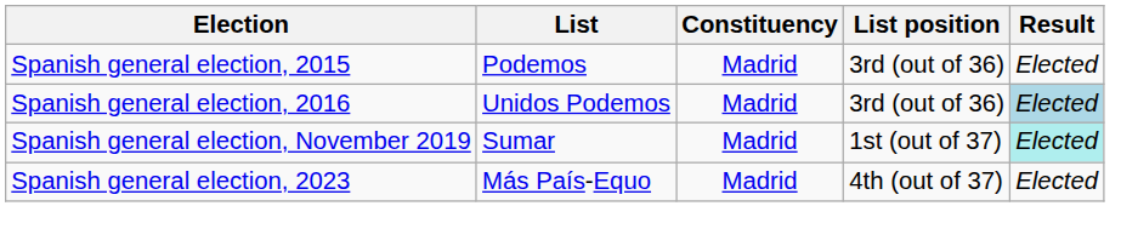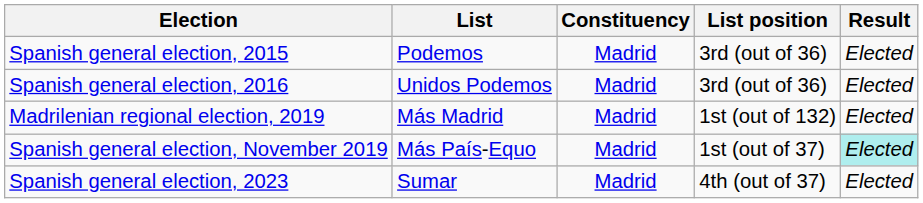 <table class="wikitable" style="text-align:left;">
 <tr>
 <th scope="col">Election</th>
 <th scope="col">List</th>
 <th scope="col">Constituency</th>
 <th scope="col">List position</th>
 <th scope="col">Result</th>
 </tr>
 <tr>
 <td><a href='#'>Spanish general election, 2015</a></td>
 <td><a href='#'>Podemos</a></td>
 <td align=center><a href='#'>Madrid</a></td>
 <td>3rd (out of 36)</td>
 <td><em>Elected</em></td>
 </tr>
 <tr>
 <td><a href='#'>Spanish general election, 2016</a></td>
 <td><a href='#'>Unidos Podemos</a></td>
 <td align=center><a href='#'>Madrid</a></td>
 <td>3rd (out of 36)</td>
-<td style="background: lightblue;"><em>Elected</em></td>
+<td><em>Elected</em></td>
+</tr>
+<tr>
+<td><a href='#'>Madrilenian regional election, 2019</a></td>
+<td><a href='#'>Más Madrid</a></td>
+<td align=center><a href='#'>Madrid</a></td>
+<td>1st (out of 132)</td>
+<td><em>Elected</em></td>
 </tr>
 <tr>
 <td><a href='#'>Spanish general election, November 2019</a></td>
-<td><a href='#'>Sumar</a></td>
+<td><a href='#'>Más País</a>-<a href='#'>Equo</a></td>
 <td align=center><a href='#'>Madrid</a></td>
 <td>1st (out of 37)</td>
 <td style="background: paleturquoise;"><em>Elected</em></td>
 </tr>
 <tr>
 <td><a href='#'>Spanish general election, 2023</a></td>
-<td><a href='#'>Más País</a>-<a href='#'>Equo</a></td>
+<td><a href='#'>Sumar</a></td>
 <td align=center><a href='#'>Madrid</a></td>
 <td>4th (out of 37)</td>
 <td><em>Elected</em></td>
 </tr>
 </table>
